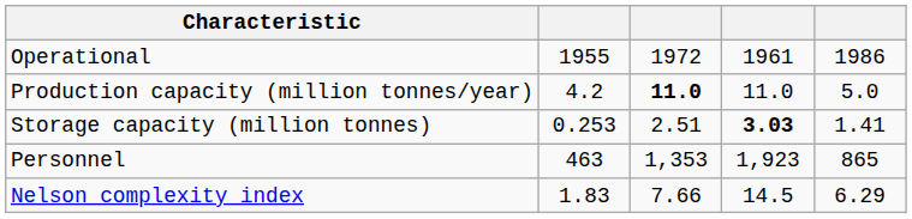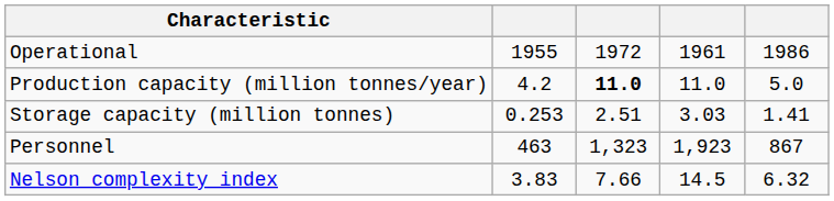 <table class=wikitable>
 <tr>
 <th>Characteristic</th>
 <th width=50></th>
 <th width=50></th>
 <th width=50></th>
 <th width=50></th>
 </tr>
 <tr align=center>
 <td align=left>Operational</td>
 <td>1955</td>
 <td>1972</td>
 <td>1961</td>
 <td>1986</td>
 </tr>
 <tr align=center>
 <td align=left>Production capacity (million tonnes/year)</td>
 <td>4.2</td>
 <td><strong>11.0</strong></td>
 <td>11.0</td>
 <td>5.0</td>
 </tr>
 <tr align=center>
 <td align=left>Storage capacity (million tonnes)</td>
 <td>0.253</td>
 <td>2.51</td>
-<td><strong>3.03</strong></td>
+<td>3.03</td>
 <td>1.41</td>
 </tr>
 <tr align=center>
 <td align=left>Personnel</td>
 <td>463</td>
-<td>1,353</td>
+<td>1,323</td>
 <td>1,923</td>
-<td>865</td>
+<td>867</td>
 </tr>
 <tr align=center>
 <td align=left><a href='#'>Nelson complexity index</a></td>
-<td>1.83</td>
+<td>3.83</td>
 <td>7.66</td>
 <td>14.5</td>
-<td>6.29</td>
+<td>6.32</td>
 </tr>
 </table>
